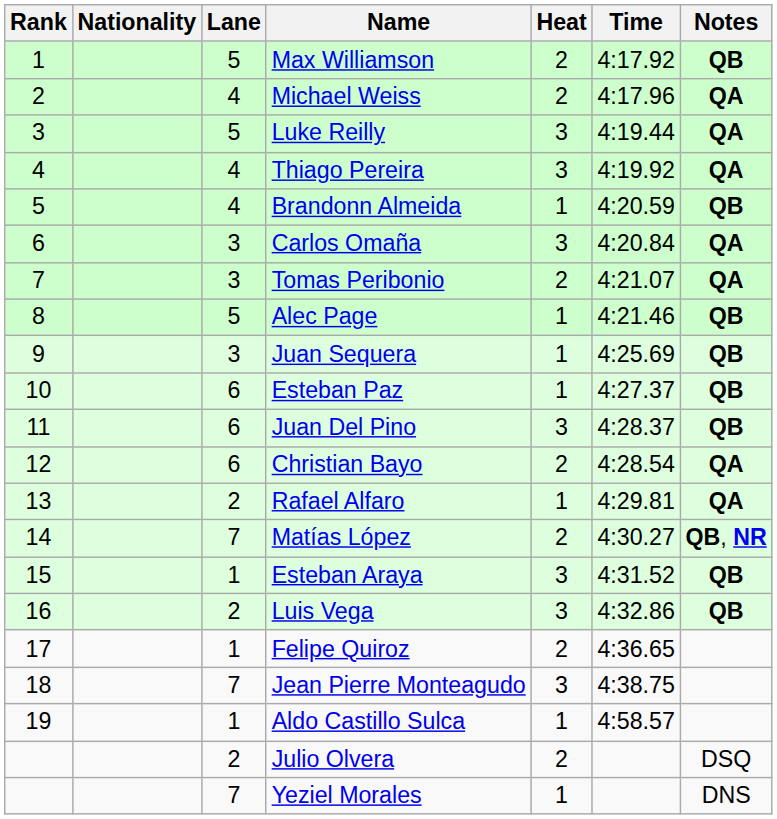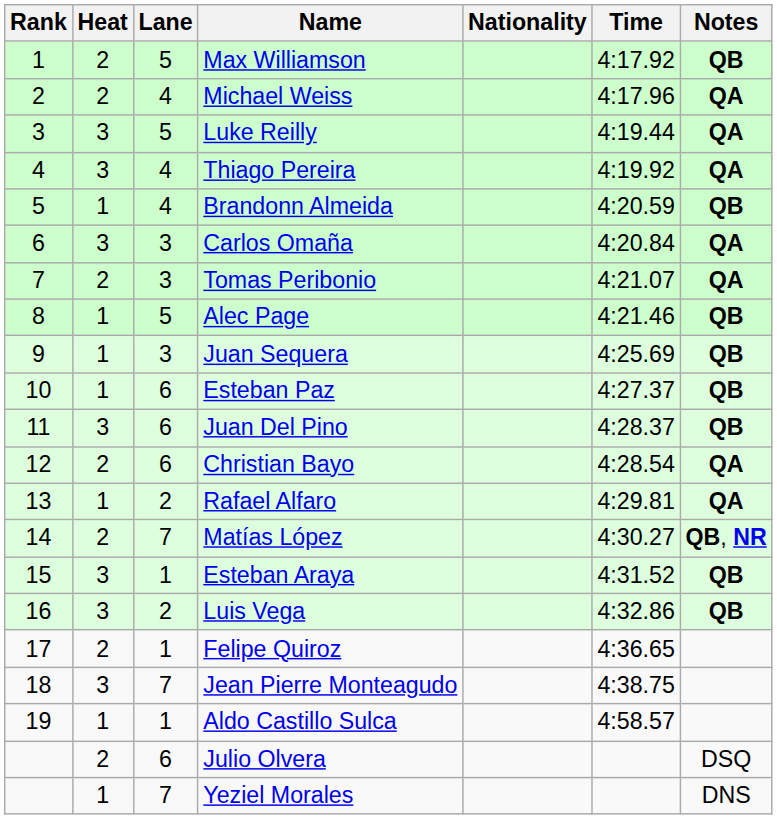 <table class="wikitable sortable" style="text-align:center">
 <tr>
 <th>Rank</th>
-<th>Nationality</th>
+<th>Heat</th>
 <th>Lane</th>
 <th>Name</th>
-<th>Heat</th>
+<th>Nationality</th>
 <th>Time</th>
 <th>Notes</th>
 </tr>
 <tr bgcolor=ccffcc>
 <td>1</td>
-<td align="left"></td>
+<td>2</td>
 <td>5</td>
 <td align=left><a href='#'>Max Williamson</a></td>
-<td>2</td>
+<td align="left"></td>
 <td>4:17.92</td>
 <td><strong>QB</strong></td>
 </tr>
 <tr bgcolor=ccffcc>
 <td>2</td>
-<td align=left></td>
+<td>2</td>
 <td>4</td>
 <td align=left><a href='#'>Michael Weiss</a></td>
-<td>2</td>
+<td align=left></td>
 <td>4:17.96</td>
 <td><strong>QA</strong></td>
 </tr>
 <tr bgcolor=ccffcc>
 <td>3</td>
-<td align=left></td>
+<td>3</td>
 <td>5</td>
 <td align=left><a href='#'>Luke Reilly</a></td>
-<td>3</td>
+<td align=left></td>
 <td>4:19.44</td>
 <td><strong>QA</strong></td>
 </tr>
 <tr bgcolor=ccffcc>
 <td>4</td>
-<td align=left></td>
+<td>3</td>
 <td>4</td>
 <td align=left><a href='#'>Thiago Pereira</a></td>
-<td>3</td>
+<td align=left></td>
 <td>4:19.92</td>
 <td><strong>QA</strong></td>
 </tr>
 <tr bgcolor=ccffcc>
 <td>5</td>
-<td align=left></td>
+<td>1</td>
 <td>4</td>
 <td align=left><a href='#'>Brandonn Almeida</a></td>
-<td>1</td>
+<td align=left></td>
 <td>4:20.59</td>
 <td><strong>QB</strong></td>
 </tr>
 <tr bgcolor=ccffcc>
 <td>6</td>
-<td align=left></td>
+<td>3</td>
 <td>3</td>
 <td align=left><a href='#'>Carlos Omaña</a></td>
-<td>3</td>
+<td align=left></td>
 <td>4:20.84</td>
 <td><strong>QA</strong></td>
 </tr>
 <tr bgcolor=ccffcc>
 <td>7</td>
-<td align=left></td>
+<td>2</td>
 <td>3</td>
 <td align=left><a href='#'>Tomas Peribonio</a></td>
-<td>2</td>
+<td align=left></td>
 <td>4:21.07</td>
 <td><strong>QA</strong></td>
 </tr>
 <tr bgcolor=ccffcc>
 <td>8</td>
-<td align=left></td>
+<td>1</td>
 <td>5</td>
 <td align=left><a href='#'>Alec Page</a></td>
-<td>1</td>
+<td align=left></td>
 <td>4:21.46</td>
 <td><strong>QB</strong></td>
 </tr>
 <tr bgcolor=ddffdd>
 <td>9</td>
-<td align=left></td>
+<td>1</td>
 <td>3</td>
 <td align=left><a href='#'>Juan Sequera</a></td>
-<td>1</td>
+<td align=left></td>
 <td>4:25.69</td>
 <td><strong>QB</strong></td>
 </tr>
 <tr bgcolor=ddffdd>
 <td>10</td>
-<td align=left></td>
+<td>1</td>
 <td>6</td>
 <td align=left><a href='#'>Esteban Paz</a></td>
-<td>1</td>
+<td align=left></td>
 <td>4:27.37</td>
 <td><strong>QB</strong></td>
 </tr>
 <tr bgcolor=ddffdd>
 <td>11</td>
-<td align=left></td>
+<td>3</td>
 <td>6</td>
 <td align=left><a href='#'>Juan Del Pino</a></td>
-<td>3</td>
+<td align=left></td>
 <td>4:28.37</td>
 <td><strong>QB</strong></td>
 </tr>
 <tr bgcolor=ddffdd>
 <td>12</td>
-<td align=left></td>
+<td>2</td>
 <td>6</td>
 <td align=left><a href='#'>Christian Bayo</a></td>
-<td>2</td>
+<td align=left></td>
 <td>4:28.54</td>
 <td><strong>QA</strong></td>
 </tr>
 <tr bgcolor=ddffdd>
 <td>13</td>
-<td align=left></td>
+<td>1</td>
 <td>2</td>
 <td align=left><a href='#'>Rafael Alfaro</a></td>
-<td>1</td>
+<td align=left></td>
 <td>4:29.81</td>
 <td><strong>QA</strong></td>
 </tr>
 <tr bgcolor=ddffdd>
 <td>14</td>
-<td align=left></td>
+<td>2</td>
 <td>7</td>
 <td align=left><a href='#'>Matías López</a></td>
-<td>2</td>
+<td align=left></td>
 <td>4:30.27</td>
 <td><strong>QB</strong>, <strong><a href='#'>NR</a></strong></td>
 </tr>
 <tr bgcolor=ddffdd>
 <td>15</td>
-<td align=left></td>
+<td>3</td>
 <td>1</td>
 <td align=left><a href='#'>Esteban Araya</a></td>
-<td>3</td>
+<td align=left></td>
 <td>4:31.52</td>
 <td><strong>QB</strong></td>
 </tr>
 <tr bgcolor=ddffdd>
 <td>16</td>
-<td align=left></td>
+<td>3</td>
 <td>2</td>
 <td align=left><a href='#'>Luis Vega</a></td>
-<td>3</td>
+<td align=left></td>
 <td>4:32.86</td>
 <td><strong>QB</strong></td>
 </tr>
 <tr>
 <td>17</td>
-<td align=left></td>
+<td>2</td>
 <td>1</td>
 <td align=left><a href='#'>Felipe Quiroz</a></td>
-<td>2</td>
+<td align=left></td>
 <td>4:36.65</td>
 <td></td>
 </tr>
 <tr>
 <td>18</td>
-<td align=left></td>
+<td>3</td>
 <td>7</td>
 <td align=left><a href='#'>Jean Pierre Monteagudo</a></td>
-<td>3</td>
+<td align=left></td>
 <td>4:38.75</td>
 <td></td>
 </tr>
 <tr>
 <td>19</td>
-<td align=left></td>
+<td>1</td>
 <td>1</td>
 <td align=left><a href='#'>Aldo Castillo Sulca</a></td>
-<td>1</td>
+<td align=left></td>
 <td>4:58.57</td>
 <td></td>
 </tr>
 <tr>
 <td></td>
+<td>2</td>
+<td>6</td>
+<td align=left><a href='#'>Julio Olvera</a></td>
 <td align=left></td>
-<td>2</td>
-<td align=left><a href='#'>Julio Olvera</a></td>
-<td>2</td>
 <td></td>
 <td>DSQ</td>
 </tr>
 <tr>
 <td></td>
-<td align=left></td>
+<td>1</td>
 <td>7</td>
 <td align=left><a href='#'>Yeziel Morales</a></td>
-<td>1</td>
+<td align=left></td>
 <td></td>
 <td>DNS</td>
 </tr>
 </table>
